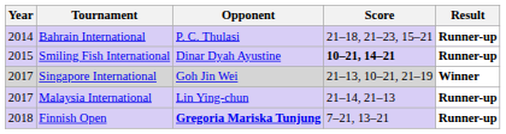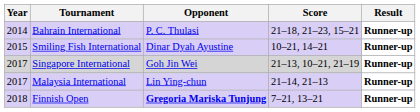 <table class="sortable wikitable" style="font-size: 90%">
 <tr>
 <th>Year</th>
 <th>Tournament</th>
 <th>Opponent</th>
 <th>Score</th>
 <th>Result</th>
 </tr>
 <tr style="background:#D8CEF6">
 <td align="center">2014</td>
 <td align="left"><a href='#'>Bahrain International</a></td>
 <td align="left"> <a href='#'>P. C. Thulasi</a></td>
 <td align="left">21–18, 21–23, 15–21</td>
 <td style="text-align:left; background:white"> <strong>Runner-up</strong></td>
 </tr>
 <tr style="background:#D8CEF6">
 <td align="center">2015</td>
 <td align="left"><a href='#'>Smiling Fish International</a></td>
 <td align="left"> <a href='#'>Dinar Dyah Ayustine</a></td>
-<td align="left"><strong>10–21, 14–21</strong></td>
+<td align="left">10–21, 14–21</td>
 <td style="text-align:left; background:white"> <strong>Runner-up</strong></td>
 </tr>
 <tr style="background:#D5D5D5">
 <td align="center">2017</td>
 <td align="left"><a href='#'>Singapore International</a></td>
 <td align="left"> <a href='#'>Goh Jin Wei</a></td>
 <td align="left">21–13, 10–21, 21–19</td>
-<td style="text-align:left; background:white"> <strong>Winner</strong></td>
+<td style="text-align:left; background:white"> <strong>Runner-up</strong></td>
 </tr>
 <tr style="background:#D8CEF6">
 <td align="center">2017</td>
 <td align="left"><a href='#'>Malaysia International</a></td>
 <td align="left"> <a href='#'>Lin Ying-chun</a></td>
 <td align="left">21–14, 21–13</td>
 <td style="text-align:left; background:white"> <strong>Runner-up</strong></td>
 </tr>
 <tr style="background:#D8CEF6">
 <td align="center">2018</td>
 <td align="left"><a href='#'>Finnish Open</a></td>
 <td align="left"><strong> <a href='#'>Gregoria Mariska Tunjung</a></strong></td>
 <td align="left">7–21, 13–21</td>
 <td style="text-align:left; background:white"> <strong>Runner-up</strong></td>
 </tr>
 </table>
